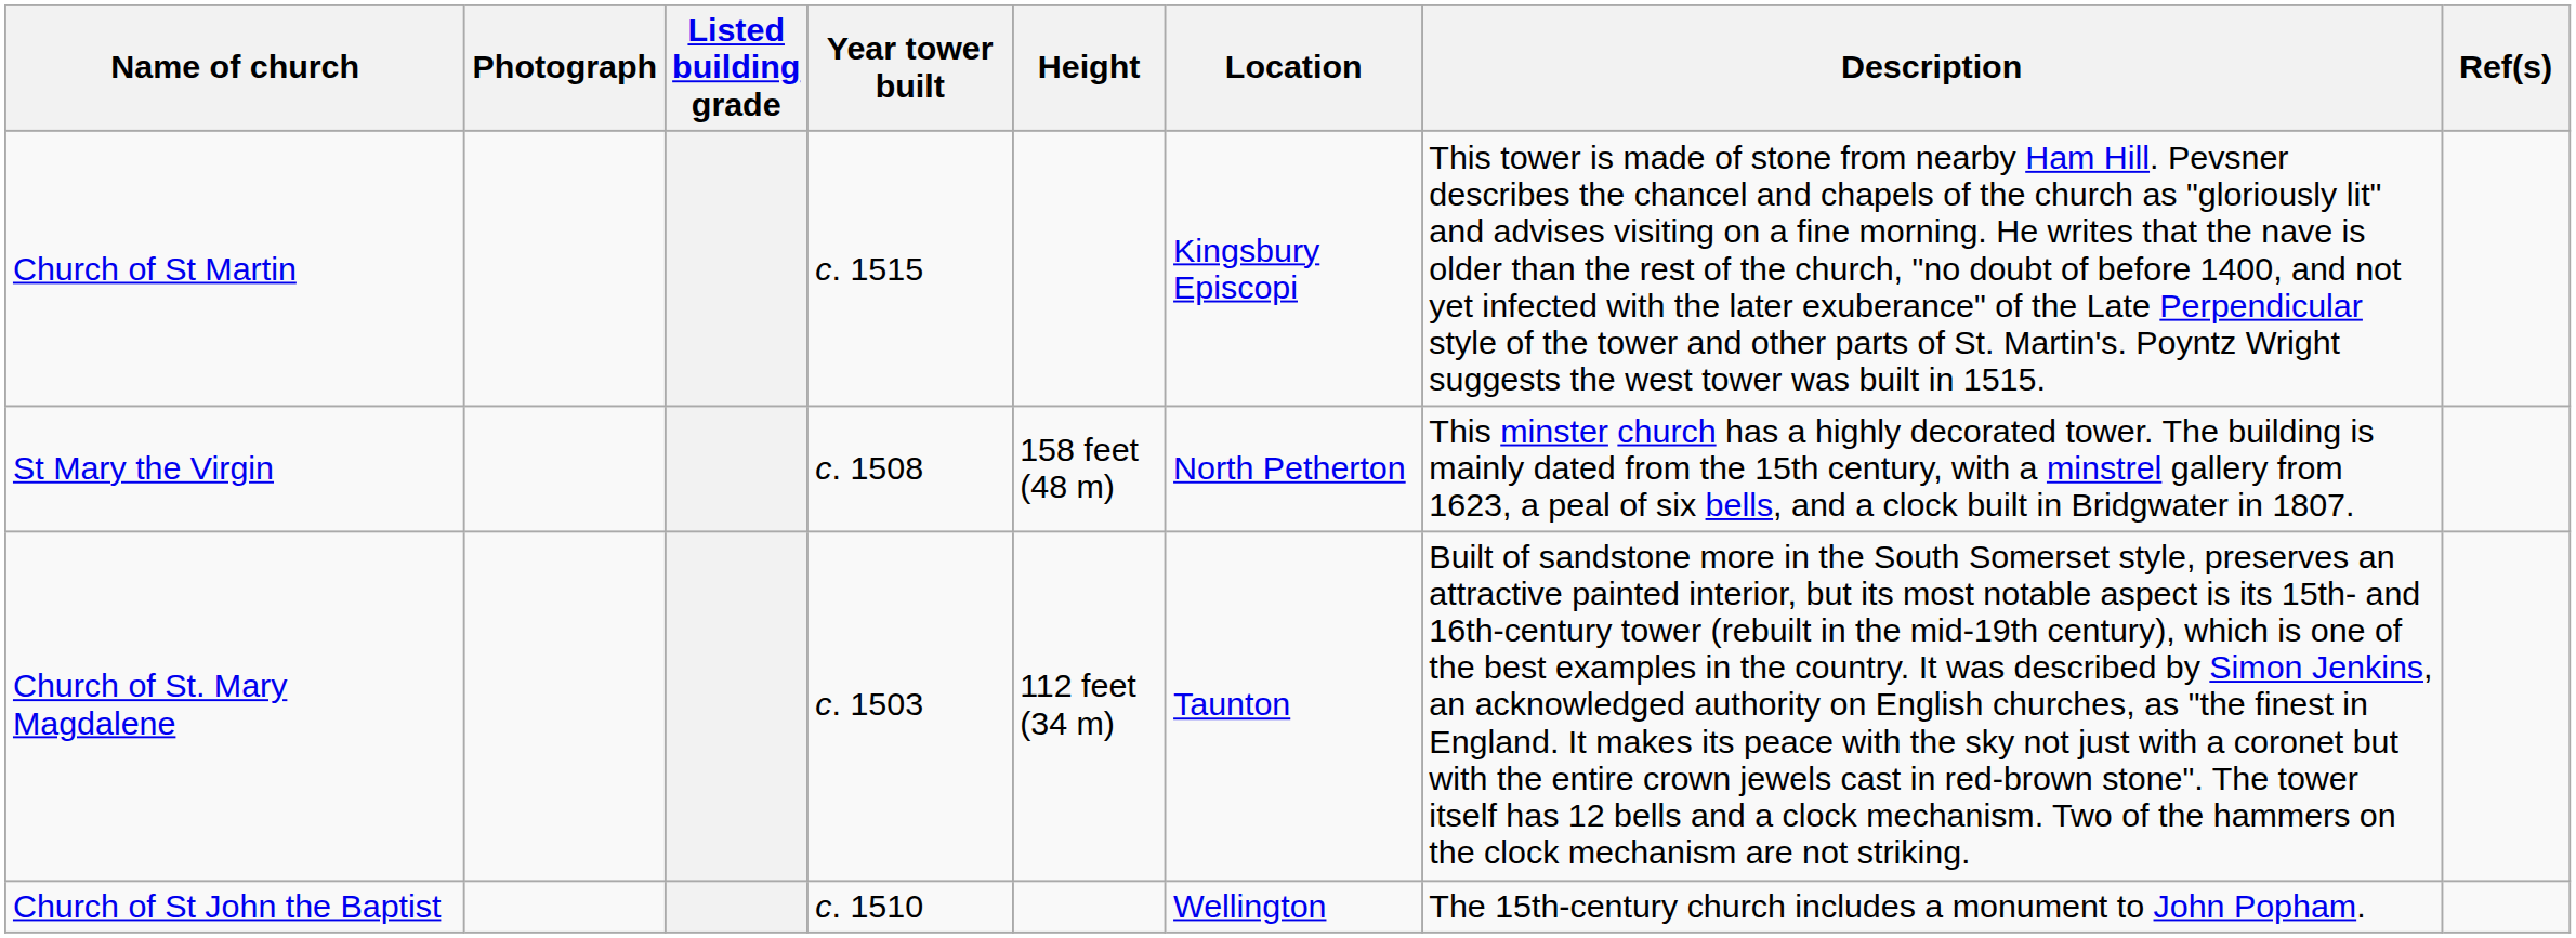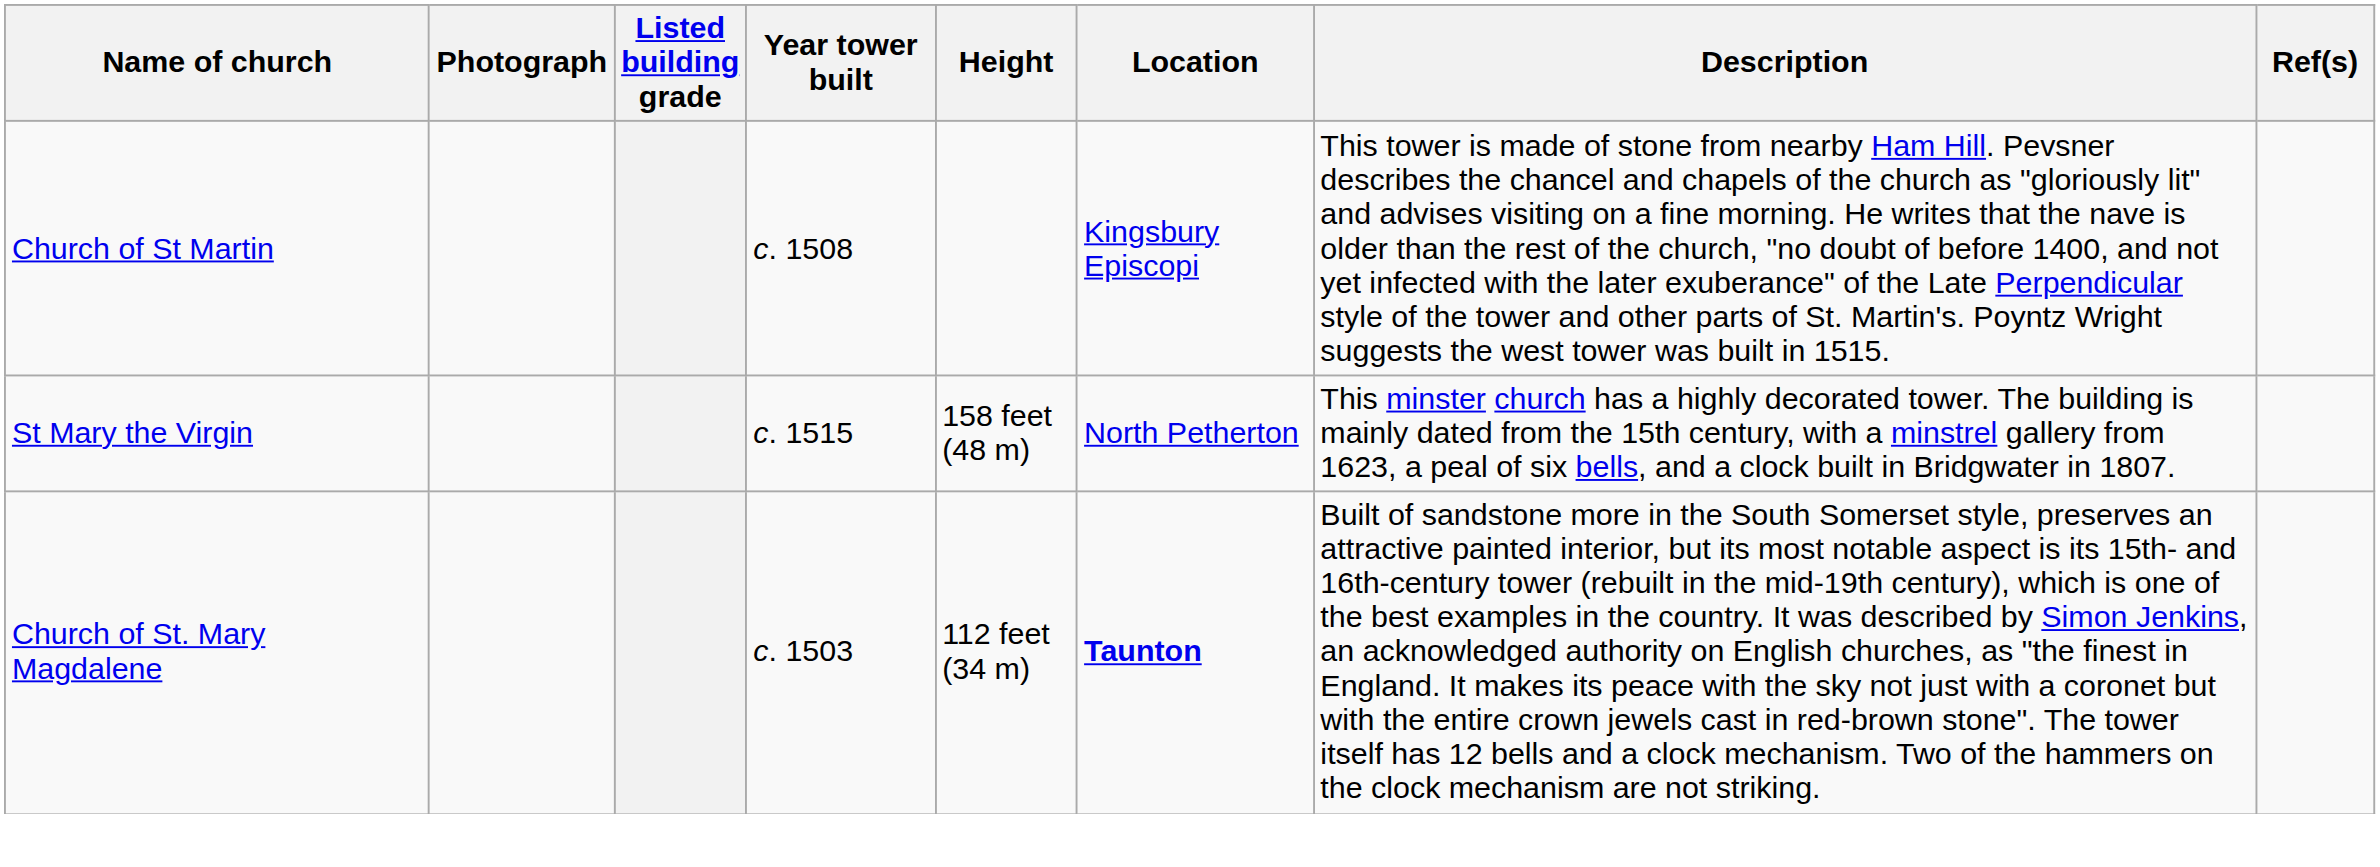 <table class="wikitable sortable" width:100%; border:0px; text-align:left; line-height:150%;">
 <tr>
 <th height="17" width="18%">Name of church</th>
 <th class="unsortable">Photograph</th>
 <th height="17" width="5%"><a href='#'>Listed building</a> grade</th>
 <th height="17" width="8%">Year tower built</th>
 <th height="17" width="6%">Height</th>
 <th height="17" width="10%">Location</th>
 <th class="unsortable" height="17" width="40%">Description</th>
 <th class="unsortable" height="17" width="5%">Ref(s)</th>
 </tr>
 <tr>
 <td><a href='#'>Church of St Martin</a></td>
 <td></td>
 <th></th>
-<td><em>c</em>. 1515</td>
+<td><em>c</em>. 1508</td>
 <td></td>
 <td><a href='#'>Kingsbury Episcopi</a><br></td>
 <td>This tower is made of stone from nearby <a href='#'>Ham Hill</a>. Pevsner describes the chancel and chapels of the church as "gloriously lit" and advises visiting on a fine morning. He writes that the nave is older than the rest of the church, "no doubt of before 1400, and not yet infected with the later exuberance" of the Late <a href='#'>Perpendicular</a> style of the tower and other parts of St. Martin's. Poyntz Wright suggests the west tower was built in 1515.</td>
 <td></td>
 </tr>
 <tr>
 <td><a href='#'>St Mary the Virgin</a></td>
 <td></td>
 <th></th>
-<td><em>c</em>. 1508</td>
+<td><em>c</em>. 1515</td>
 <td>158 feet (48 m)<br></td>
 <td><a href='#'>North Petherton</a><br></td>
 <td>This <a href='#'>minster</a> <a href='#'>church</a> has a highly decorated tower. The building is mainly dated from the 15th century, with a <a href='#'>minstrel</a> gallery from 1623, a peal of six <a href='#'>bells</a>, and a clock built in Bridgwater in 1807.</td>
 <td></td>
 </tr>
 <tr>
 <td><a href='#'>Church of St. Mary Magdalene</a></td>
 <td></td>
 <th></th>
 <td><em>c</em>. 1503</td>
 <td>112 feet (34 m)<br></td>
-<td><a href='#'>Taunton</a><br></td>
+<td><strong><a href='#'>Taunton</a><br></strong></td>
 <td>Built of sandstone more in the South Somerset style, preserves an attractive painted interior, but its most notable aspect is its 15th- and 16th-century tower (rebuilt in the mid-19th century), which is one of the best examples in the country. It was described by <a href='#'>Simon Jenkins</a>, an acknowledged authority on English churches, as "the finest in England. It makes its peace with the sky not just with a coronet but with the entire crown jewels cast in red-brown stone". The tower itself has 12 bells and a clock mechanism. Two of the hammers on the clock mechanism are not striking.</td>
 <td></td>
 </tr>
-<tr>
-<td><a href='#'>Church of St John the Baptist</a></td>
-<td></td>
-<th></th>
-<td><em>c</em>. 1510</td>
-<td></td>
-<td><a href='#'>Wellington</a><br></td>
-<td>The 15th-century church includes a monument to <a href='#'>John Popham</a>.</td>
-<td></td>
-</tr>
 </table>
